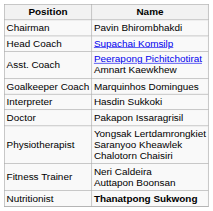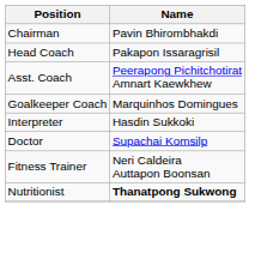 <table class="wikitable">
 <tr>
 <th>Position</th>
 <th>Name</th>
 </tr>
 <tr>
 <td>Chairman</td>
 <td> Pavin Bhirombhakdi</td>
 </tr>
 <tr>
 <td>Head Coach</td>
-<td> <a href='#'>Supachai Komsilp</a></td>
+<td>Pakapon Issaragrisil</td>
 </tr>
 <tr>
 <td>Asst. Coach</td>
 <td><a href='#'>Peerapong Pichitchotirat</a> <br> Amnart Kaewkhew</td>
 </tr>
 <tr>
 <td>Goalkeeper Coach</td>
 <td> Marquinhos Domingues</td>
 </tr>
 <tr>
 <td>Interpreter</td>
 <td>Hasdin Sukkoki</td>
 </tr>
 <tr>
 <td>Doctor</td>
-<td>Pakapon Issaragrisil</td>
-</tr>
-<tr>
-<td>Physiotherapist</td>
-<td>Yongsak Lertdamrongkiet <br> Saranyoo Kheawlek <br> Chalotorn Chaisiri</td>
+<td> <a href='#'>Supachai Komsilp</a></td>
 </tr>
 <tr>
 <td>Fitness Trainer</td>
 <td> Neri Caldeira <br> Auttapon Boonsan</td>
 </tr>
 <tr>
 <td>Nutritionist</td>
 <td><strong>Thanatpong Sukwong</strong></td>
 </tr>
 <tr>
 </tr>
 </table>
